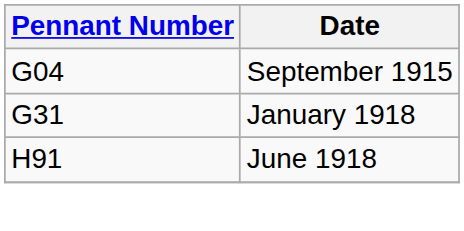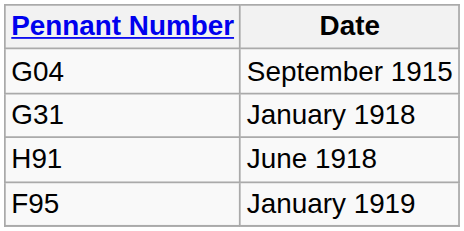 <table class="wikitable" style="text-align:left">
 <tr>
 <th><a href='#'>Pennant Number</a></th>
 <th>Date</th>
 </tr>
 <tr>
 <td>G04</td>
 <td>September 1915</td>
 </tr>
 <tr>
 <td>G31</td>
 <td>January 1918</td>
 </tr>
 <tr>
 <td>H91</td>
 <td>June 1918</td>
 </tr>
 <tr>
+<td>F95</td>
+<td>January 1919</td>
+</tr>
+<tr>
 </tr>
 </table>
